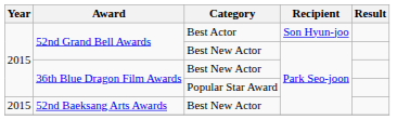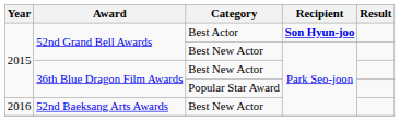 <table class="wikitable">
 <tr>
 <th>Year</th>
 <th>Award</th>
 <th>Category</th>
 <th>Recipient</th>
 <th>Result</th>
 </tr>
 <tr>
 <td rowspan=4 style="text-align:center;">2015</td>
 <td rowspan=2><a href='#'>52nd Grand Bell Awards</a></td>
 <td>Best Actor</td>
-<td style="text-align:center;"><a href='#'>Son Hyun-joo</a></td>
+<td style="text-align:center;"><strong><a href='#'>Son Hyun-joo</a></strong></td>
 <td></td>
 </tr>
 <tr>
 <td>Best New Actor</td>
 <td rowspan=4 style="text-align:center;"><a href='#'>Park Seo-joon</a></td>
 <td></td>
 </tr>
 <tr>
 <td rowspan=2><a href='#'>36th Blue Dragon Film Awards</a></td>
 <td>Best New Actor</td>
 <td></td>
 </tr>
 <tr>
 <td>Popular Star Award</td>
 <td></td>
 </tr>
 <tr>
-<td style="text-align:center;">2015</td>
+<td style="text-align:center;">2016</td>
 <td><a href='#'>52nd Baeksang Arts Awards</a></td>
 <td>Best New Actor</td>
 <td></td>
 </tr>
 <tr>
 </tr>
 </table>
